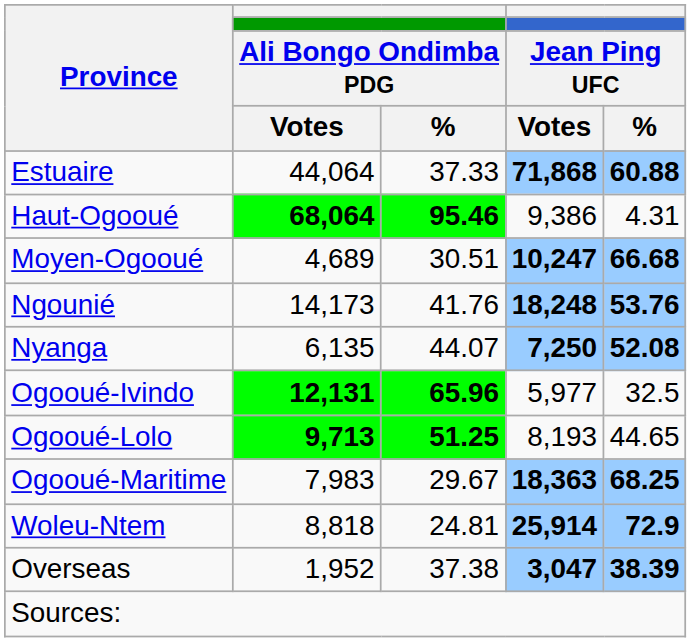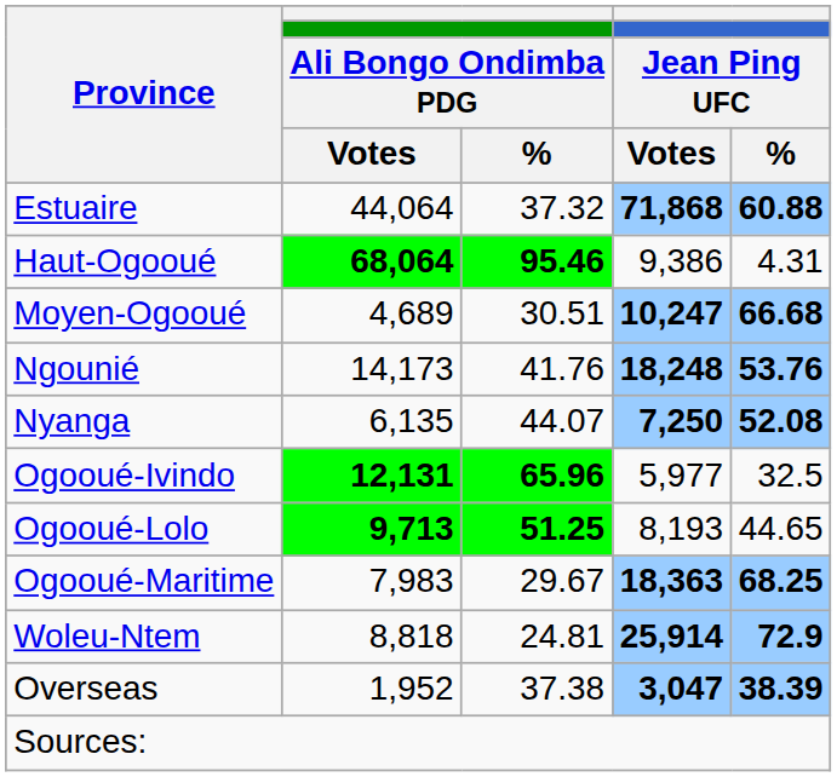 <table class=wikitable style=text-align:right>
 <tr>
 <th rowspan=4><a href='#'>Province</a></th>
 <th colspan=2></th>
 <th colspan=2></th>
 </tr>
 <tr>
 <td bgcolor=#009900 colspan=2></td>
 <td bgcolor=#3366cc colspan=2></td>
 </tr>
 <tr>
 <th colspan=2><a href='#'>Ali Bongo Ondimba</a><br><small>PDG</small></th>
 <th colspan=2><a href='#'>Jean Ping</a><br><small>UFC</small></th>
 </tr>
 <tr>
 <th>Votes</th>
 <th>%</th>
 <th>Votes</th>
 <th>%</th>
 </tr>
 <tr>
 <td align=left><a href='#'>Estuaire</a></td>
 <td>44,064</td>
-<td>37.33</td>
+<td>37.32</td>
 <td style="background:#9cf;"><strong>71,868</strong></td>
 <td style="background:#9cf;"><strong>60.88</strong></td>
 </tr>
 <tr>
 <td align=left><a href='#'>Haut-Ogooué</a></td>
 <td style="background:#0f0;"><strong>68,064</strong></td>
 <td style="background:#0f0;"><strong>95.46</strong></td>
 <td>9,386</td>
 <td>4.31</td>
 </tr>
 <tr>
 <td align=left><a href='#'>Moyen-Ogooué</a></td>
 <td>4,689</td>
 <td>30.51</td>
 <td style="background:#9cf;"><strong>10,247</strong></td>
 <td style="background:#9cf;"><strong>66.68</strong></td>
 </tr>
 <tr>
 <td align=left><a href='#'>Ngounié</a></td>
 <td>14,173</td>
 <td>41.76</td>
 <td style="background:#9cf;"><strong>18,248</strong></td>
 <td style="background:#9cf;"><strong>53.76</strong></td>
 </tr>
 <tr>
 <td align=left><a href='#'>Nyanga</a></td>
 <td>6,135</td>
 <td>44.07</td>
 <td style="background:#9cf;"><strong>7,250</strong></td>
 <td style="background:#9cf;"><strong>52.08</strong></td>
 </tr>
 <tr>
 <td align=left><a href='#'>Ogooué-Ivindo</a></td>
 <td style="background:#0f0;"><strong>12,131</strong></td>
 <td style="background:#0f0;"><strong>65.96</strong></td>
 <td>5,977</td>
 <td>32.5</td>
 </tr>
 <tr>
 <td align=left><a href='#'>Ogooué-Lolo</a></td>
 <td style="background:#0f0;"><strong>9,713</strong></td>
 <td style="background:#0f0;"><strong>51.25</strong></td>
 <td>8,193</td>
 <td>44.65</td>
 </tr>
 <tr>
 <td align=left><a href='#'>Ogooué-Maritime</a></td>
 <td>7,983</td>
 <td>29.67</td>
 <td style="background:#9cf;"><strong>18,363</strong></td>
 <td style="background:#9cf;"><strong>68.25</strong></td>
 </tr>
 <tr>
 <td align=left><a href='#'>Woleu-Ntem</a></td>
 <td>8,818</td>
 <td>24.81</td>
 <td style="background:#9cf;"><strong>25,914</strong></td>
 <td style="background:#9cf;"><strong>72.9</strong></td>
 </tr>
 <tr>
 <td align=left>Overseas</td>
 <td>1,952</td>
 <td>37.38</td>
 <td style="background:#9cf;"><strong>3,047</strong></td>
 <td style="background:#9cf;"><strong>38.39</strong></td>
 </tr>
 <tr>
 <td colspan="6" align="left">Sources: </td>
 </tr>
 </table>
